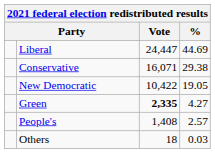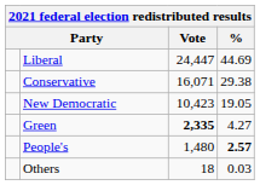 <table class="wikitable">
 <tr>
 <th colspan="4"><a href='#'>2021 federal election</a> redistributed results</th>
 </tr>
 <tr>
 <th bgcolor="#DDDDFF" width="130px" colspan="2">Party</th>
 <th bgcolor="#DDDDFF" width="50px">Vote</th>
 <th bgcolor="#DDDDFF" width="30px">%</th>
 </tr>
 <tr>
 <td> </td>
 <td><a href='#'>Liberal</a></td>
 <td align=right>24,447</td>
 <td align=right>44.69</td>
 </tr>
 <tr>
 <td> </td>
 <td><a href='#'>Conservative</a></td>
 <td align=right>16,071</td>
 <td align=right>29.38</td>
 </tr>
 <tr>
 <td> </td>
 <td><a href='#'>New Democratic</a></td>
-<td align=right>10,422</td>
+<td align=right>10,423</td>
 <td align=right>19.05</td>
 </tr>
 <tr>
 <td> </td>
 <td><a href='#'>Green</a></td>
 <td align=right><strong>2,335</strong></td>
 <td align=right>4.27</td>
 </tr>
 <tr>
 <td> </td>
 <td><a href='#'>People's</a></td>
-<td align=right>1,408</td>
-<td align=right>2.57</td>
+<td align=right>1,480</td>
+<td align=right><strong>2.57</strong></td>
 </tr>
 <tr>
 <td> </td>
 <td>Others</td>
 <td align=right>18</td>
 <td align=right>0.03</td>
 </tr>
 </table>
